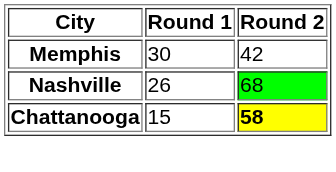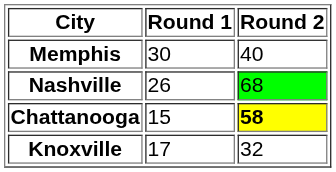 <table border=1>
 <tr>
 <th>City</th>
 <th>Round 1</th>
 <th>Round 2</th>
 </tr>
 <tr>
 <th>Memphis</th>
 <td>30</td>
-<td>42</td>
+<td>40</td>
 </tr>
 <tr>
 <th>Nashville</th>
 <td>26</td>
 <td style="background:#00ff00;">68</td>
 </tr>
 <tr>
 <th>Chattanooga</th>
 <td>15</td>
 <td style="background:#ffff00;"><strong>58</strong></td>
 </tr>
+<tr>
+<th>Knoxville</th>
+<td>17</td>
+<td>32</td>
+</tr>
 </table>
